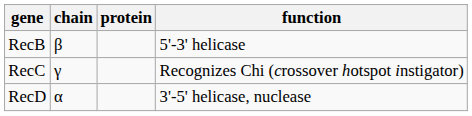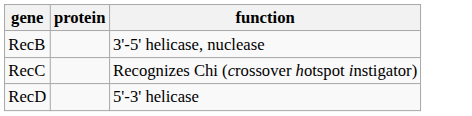 <table class="wikitable">
 <tr>
 <th>gene</th>
-<th>chain</th>
 <th>protein</th>
 <th>function</th>
 </tr>
 <tr>
 <td>RecB</td>
-<td>β</td>
 <td></td>
-<td>5'-3' helicase</td>
+<td>3'-5' helicase, nuclease</td>
 </tr>
 <tr>
 <td>RecC</td>
-<td>γ</td>
 <td></td>
 <td>Recognizes Chi (<em>c</em>rossover <em>h</em>otspot <em>i</em>nstigator)</td>
 </tr>
 <tr>
 <td>RecD</td>
-<td>α</td>
 <td></td>
-<td>3'-5' helicase, nuclease</td>
+<td>5'-3' helicase</td>
 </tr>
 </table>
